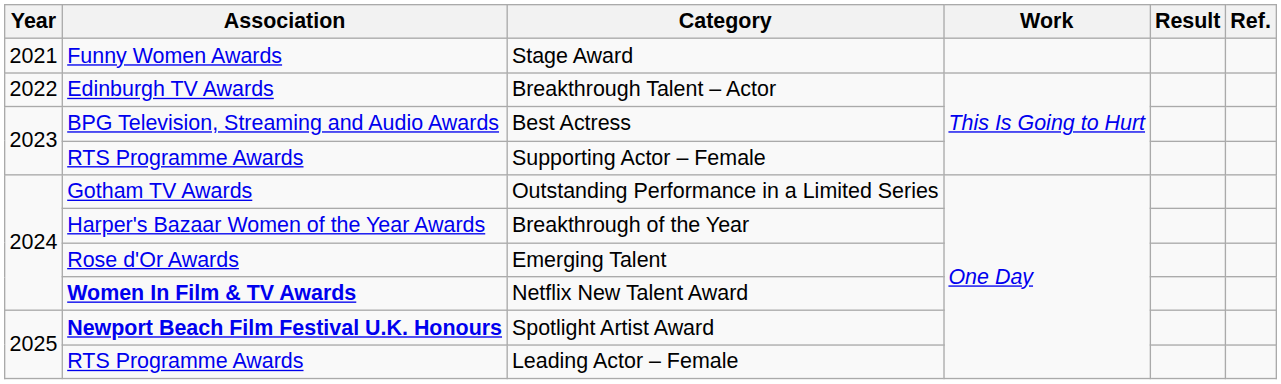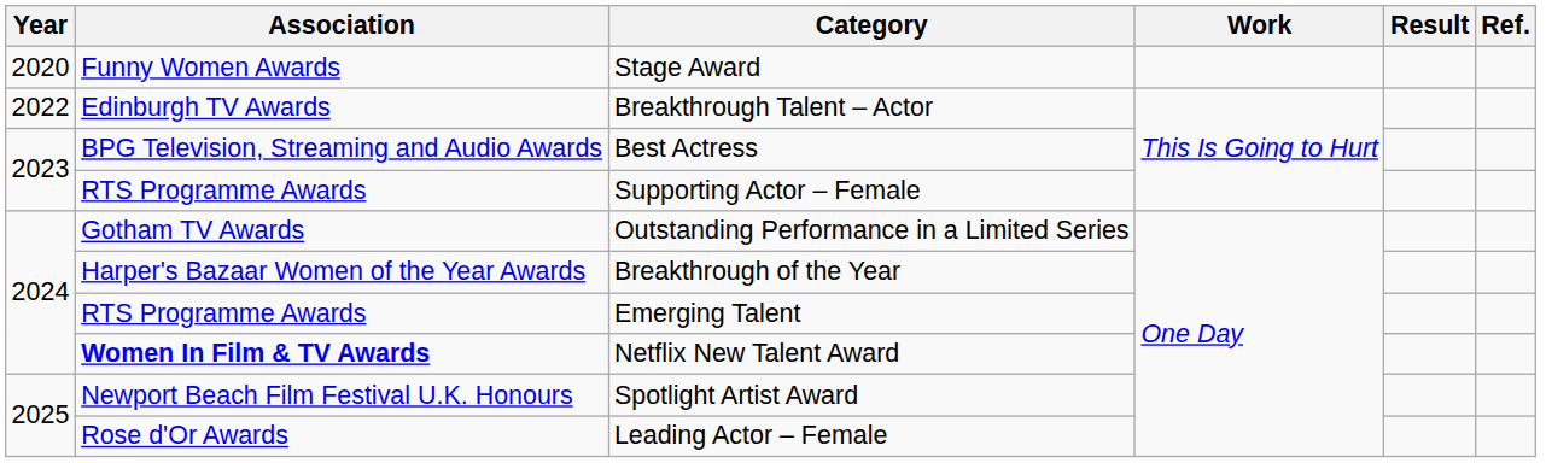 <table class="wikitable plainrowheaders">
 <tr>
 <th>Year</th>
 <th>Association</th>
 <th>Category</th>
 <th>Work</th>
 <th>Result</th>
 <th>Ref.</th>
 </tr>
 <tr>
-<td>2021</td>
+<td>2020</td>
 <td><a href='#'>Funny Women Awards</a></td>
 <td>Stage Award</td>
 <td></td>
 <td></td>
 <td align="center"></td>
 </tr>
 <tr>
 <td>2022</td>
 <td><a href='#'>Edinburgh TV Awards</a></td>
 <td>Breakthrough Talent – Actor</td>
 <td rowspan="3"><em><a href='#'>This Is Going to Hurt</a></em></td>
 <td></td>
 <td align="center"></td>
 </tr>
 <tr>
 <td rowspan="2">2023</td>
 <td><a href='#'>BPG Television, Streaming and Audio Awards</a></td>
 <td>Best Actress</td>
 <td></td>
 <td align="center"></td>
 </tr>
 <tr>
 <td><a href='#'>RTS Programme Awards</a></td>
 <td>Supporting Actor – Female</td>
 <td></td>
 <td align="center"></td>
 </tr>
 <tr>
 <td rowspan="4">2024</td>
 <td><a href='#'>Gotham TV Awards</a></td>
 <td>Outstanding Performance in a Limited Series</td>
 <td rowspan="6"><em><a href='#'>One Day</a></em></td>
 <td></td>
 <td align="center"></td>
 </tr>
 <tr>
 <td><a href='#'>Harper's Bazaar Women of the Year Awards</a></td>
 <td>Breakthrough of the Year</td>
 <td></td>
 <td align="center"></td>
 </tr>
 <tr>
-<td><a href='#'>Rose d'Or Awards</a></td>
+<td><a href='#'>RTS Programme Awards</a></td>
 <td>Emerging Talent</td>
 <td></td>
 <td align="center"></td>
 </tr>
 <tr>
 <td><strong><a href='#'>Women In Film & TV Awards</a></strong></td>
 <td>Netflix New Talent Award</td>
 <td></td>
 <td align="center"></td>
 </tr>
 <tr>
 <td rowspan="2">2025</td>
-<td><strong><a href='#'>Newport Beach Film Festival U.K. Honours</a></strong></td>
+<td><a href='#'>Newport Beach Film Festival U.K. Honours</a></td>
 <td>Spotlight Artist Award</td>
 <td></td>
 <td align="center"></td>
 </tr>
 <tr>
-<td><a href='#'>RTS Programme Awards</a></td>
+<td><a href='#'>Rose d'Or Awards</a></td>
 <td>Leading Actor – Female</td>
 <td></td>
 <td align="center"></td>
 </tr>
 </table>
